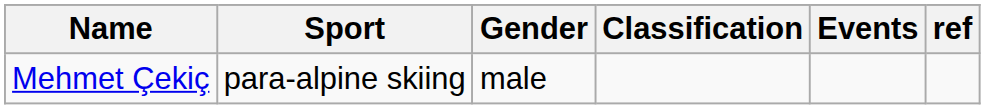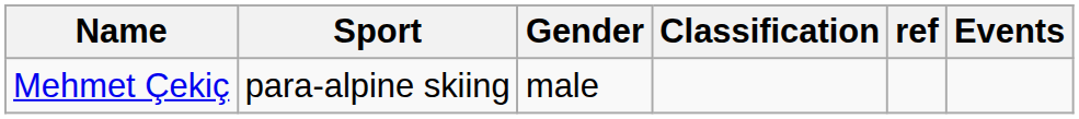 <table class="wikitable">
 <tr>
 <th>Name</th>
 <th>Sport</th>
 <th>Gender</th>
 <th>Classification</th>
+<th>ref</th>
 <th>Events</th>
-<th>ref</th>
 </tr>
 <tr>
 <td><a href='#'>Mehmet Çekiç</a></td>
 <td>para-alpine skiing</td>
 <td>male</td>
 <td></td>
 <td></td>
 <td></td>
 </tr>
 </table>
